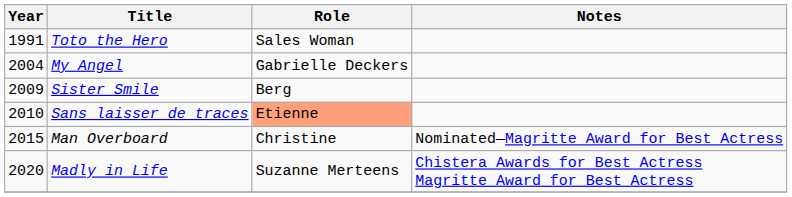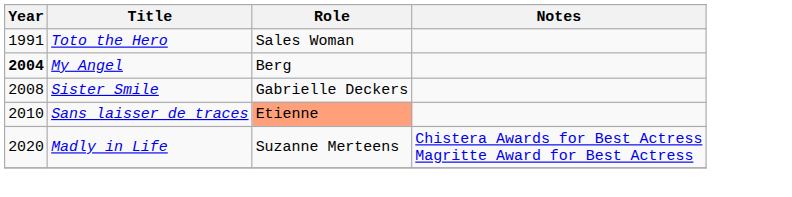 <table class="wikitable sortable">
 <tr>
 <th>Year</th>
 <th>Title</th>
 <th>Role</th>
 <th class="unsortable">Notes</th>
 </tr>
 <tr>
 <td>1991</td>
 <td><em><a href='#'>Toto the Hero</a></em></td>
 <td>Sales Woman</td>
 <td></td>
 </tr>
 <tr>
-<td>2004</td>
+<td><strong>2004</strong></td>
 <td><em><a href='#'>My Angel</a></em></td>
-<td>Gabrielle Deckers</td>
+<td>Berg</td>
 <td></td>
 </tr>
 <tr>
-<td>2009</td>
+<td>2008</td>
 <td><em><a href='#'>Sister Smile</a></em></td>
-<td>Berg</td>
+<td>Gabrielle Deckers</td>
 <td></td>
 </tr>
 <tr>
 <td>2010</td>
 <td><em><a href='#'>Sans laisser de traces</a></em></td>
 <td style="background: lightsalmon;">Etienne</td>
 <td></td>
-</tr>
-<tr>
-<td>2015</td>
-<td><em>Man Overboard</em></td>
-<td>Christine</td>
-<td>Nominated—<a href='#'>Magritte Award for Best Actress</a></td>
 </tr>
 <tr>
 <td>2020</td>
 <td><em><a href='#'>Madly in Life</a></em></td>
 <td>Suzanne Merteens</td>
 <td><a href='#'>Chistera Awards for Best Actress</a><br><a href='#'>Magritte Award for Best Actress</a></td>
 </tr>
 <tr>
 </tr>
 </table>
